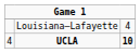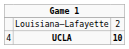 <table class="wikitable">
 <tr style="text-align:center;">
 <td colspan="3"><strong>Game 1</strong></td>
 </tr>
 <tr style="text-align:center;">
 </tr>
 <tr style="text-align:center;">
 <td></td>
 <td>Louisiana–Lafayette</td>
-<td>4</td>
+<td>2</td>
 </tr>
 <tr style="text-align:center;">
 <td>4</td>
 <td><strong>UCLA</strong></td>
 <td><strong>10</strong></td>
 </tr>
 </table>
